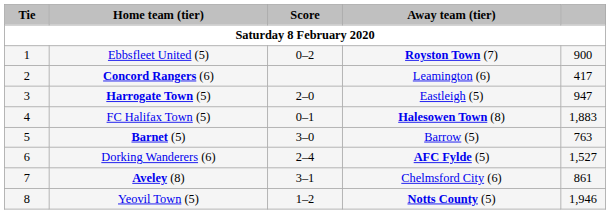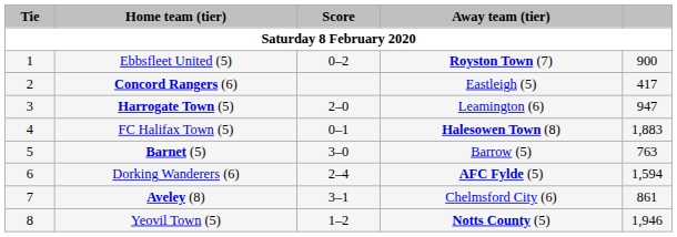 <table class="wikitable" style="width: 700px; background:WhiteSmoke; text-align:center; font-size:90%">
 <tr>
 <td scope="col" style="width:  7.50%; background:silver;"><strong>Tie</strong></td>
 <td scope="col" style="width: 36.25%; background:silver;"><strong>Home team (tier)</strong></td>
 <td scope="col" style="width: 12.50%; background:silver;"><strong>Score</strong></td>
 <td scope="col" style="width: 36.25%; background:silver;"><strong>Away team (tier)</strong></td>
 <td scope="col" style="width:  7.50%; background:silver;"><strong></strong></td>
 </tr>
 <tr>
 <td colspan="5" style= background:White><strong>Saturday 8 February 2020</strong></td>
 </tr>
 <tr>
 <td>1</td>
 <td><a href='#'>Ebbsfleet United</a> (5)</td>
 <td>0–2 </td>
 <td><strong><a href='#'>Royston Town</a></strong> (7)</td>
 <td>900</td>
 </tr>
 <tr>
 <td>2</td>
 <td><strong><a href='#'>Concord Rangers</a></strong> (6)</td>
 <td></td>
-<td><a href='#'>Leamington</a> (6)</td>
+<td><a href='#'>Eastleigh</a> (5)</td>
 <td>417</td>
 </tr>
 <tr>
 <td>3</td>
 <td><strong><a href='#'>Harrogate Town</a></strong> (5)</td>
 <td>2–0</td>
-<td><a href='#'>Eastleigh</a> (5)</td>
+<td><a href='#'>Leamington</a> (6)</td>
 <td>947</td>
 </tr>
 <tr>
 <td>4</td>
 <td><a href='#'>FC Halifax Town</a> (5)</td>
 <td>0–1</td>
 <td><strong><a href='#'>Halesowen Town</a></strong> (8)</td>
 <td>1,883</td>
 </tr>
 <tr>
 <td>5</td>
 <td><strong><a href='#'>Barnet</a></strong> (5)</td>
 <td>3–0</td>
 <td><a href='#'>Barrow</a> (5)</td>
 <td>763</td>
 </tr>
 <tr>
 <td>6</td>
 <td><a href='#'>Dorking Wanderers</a> (6)</td>
 <td>2–4</td>
 <td><strong><a href='#'>AFC Fylde</a></strong> (5)</td>
-<td>1,527</td>
+<td>1,594</td>
 </tr>
 <tr>
 <td>7</td>
 <td><strong><a href='#'>Aveley</a></strong> (8)</td>
 <td>3–1</td>
 <td><a href='#'>Chelmsford City</a> (6)</td>
 <td>861</td>
 </tr>
 <tr>
 <td>8</td>
 <td><a href='#'>Yeovil Town</a> (5)</td>
 <td>1–2</td>
 <td><strong><a href='#'>Notts County</a></strong> (5)</td>
 <td>1,946</td>
 </tr>
 </table>
